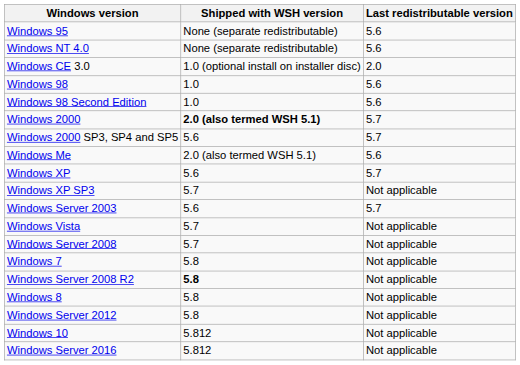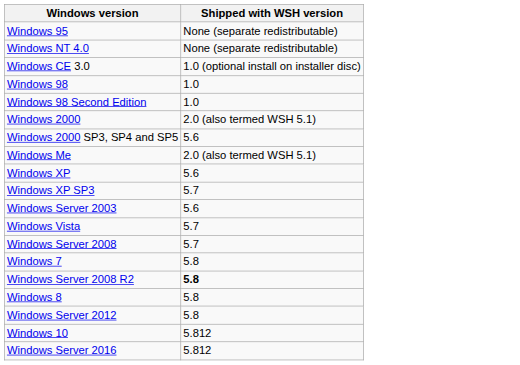 <table class="wikitable">
 <tr>
 <th>Windows version</th>
 <th>Shipped with WSH version</th>
-<th>Last redistributable version</th>
 </tr>
 <tr>
 <td><a href='#'>Windows 95</a></td>
 <td>None (separate redistributable)</td>
-<td>5.6</td>
 </tr>
 <tr>
 <td><a href='#'>Windows NT 4.0</a></td>
 <td>None (separate redistributable)</td>
-<td>5.6</td>
 </tr>
 <tr>
 <td><a href='#'>Windows CE</a> 3.0</td>
 <td>1.0 (optional install on installer disc)</td>
-<td>2.0</td>
 </tr>
 <tr>
 <td><a href='#'>Windows 98</a></td>
 <td>1.0</td>
-<td>5.6</td>
 </tr>
 <tr>
 <td><a href='#'>Windows 98 Second Edition</a></td>
 <td>1.0</td>
-<td>5.6</td>
 </tr>
 <tr>
 <td><a href='#'>Windows 2000</a></td>
-<td><strong>2.0 (also termed WSH 5.1)</strong></td>
-<td>5.7</td>
+<td>2.0 (also termed WSH 5.1)</td>
 </tr>
 <tr>
 <td><a href='#'>Windows 2000</a> SP3, SP4 and SP5</td>
 <td>5.6</td>
-<td>5.7</td>
 </tr>
 <tr>
 <td><a href='#'>Windows Me</a></td>
 <td>2.0 (also termed WSH 5.1)</td>
-<td>5.6</td>
 </tr>
 <tr>
 <td><a href='#'>Windows XP</a></td>
 <td>5.6</td>
-<td>5.7</td>
 </tr>
 <tr>
 <td><a href='#'>Windows XP SP3</a></td>
 <td>5.7</td>
-<td>Not applicable</td>
 </tr>
 <tr>
 <td><a href='#'>Windows Server 2003</a></td>
 <td>5.6</td>
-<td>5.7</td>
 </tr>
 <tr>
 <td><a href='#'>Windows Vista</a></td>
 <td>5.7</td>
-<td>Not applicable</td>
 </tr>
 <tr>
 <td><a href='#'>Windows Server 2008</a></td>
 <td>5.7</td>
-<td>Not applicable</td>
 </tr>
 <tr>
 <td><a href='#'>Windows 7</a></td>
 <td>5.8</td>
-<td>Not applicable</td>
 </tr>
 <tr>
 <td><a href='#'>Windows Server 2008 R2</a></td>
 <td><strong>5.8</strong></td>
-<td>Not applicable</td>
 </tr>
 <tr>
 <td><a href='#'>Windows 8</a></td>
 <td>5.8</td>
-<td>Not applicable</td>
 </tr>
 <tr>
 <td><a href='#'>Windows Server 2012</a></td>
 <td>5.8</td>
-<td>Not applicable</td>
 </tr>
 <tr>
 <td><a href='#'>Windows 10</a></td>
 <td>5.812</td>
-<td>Not applicable</td>
 </tr>
 <tr>
 <td><a href='#'>Windows Server 2016</a></td>
 <td>5.812</td>
-<td>Not applicable</td>
 </tr>
 </table>
